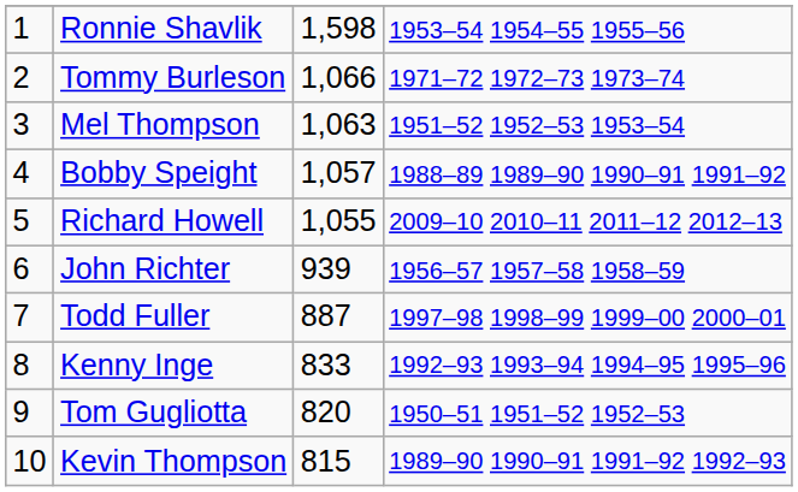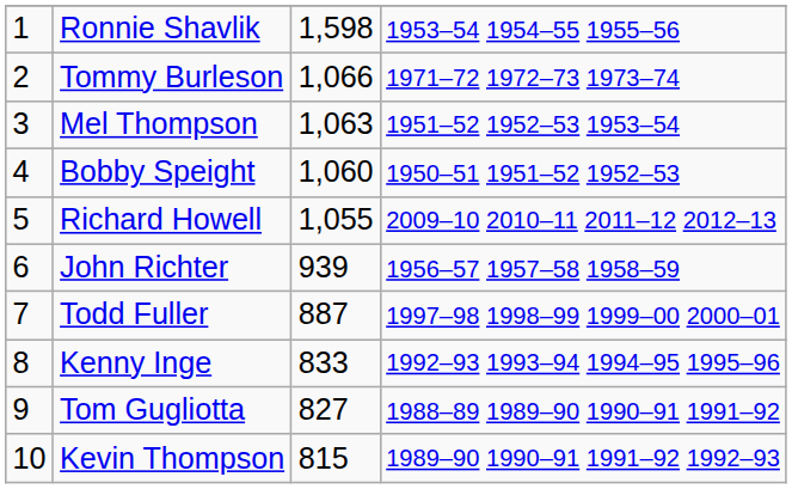 <table class="wikitable">
 <tr>
 </tr>
 <tr>
 <td>1</td>
 <td><a href='#'>Ronnie Shavlik</a></td>
 <td>1,598</td>
 <td style="font-size:80%;"><a href='#'>1953–54</a> <a href='#'>1954–55</a> <a href='#'>1955–56</a></td>
 </tr>
 <tr>
 <td>2</td>
 <td><a href='#'>Tommy Burleson</a></td>
 <td>1,066</td>
 <td style="font-size:80%;"><a href='#'>1971–72</a> <a href='#'>1972–73</a> <a href='#'>1973–74</a></td>
 </tr>
 <tr>
 <td>3</td>
 <td><a href='#'>Mel Thompson</a></td>
 <td>1,063</td>
 <td style="font-size:80%;"><a href='#'>1951–52</a> <a href='#'>1952–53</a> <a href='#'>1953–54</a></td>
 </tr>
 <tr>
 <td>4</td>
 <td><a href='#'>Bobby Speight</a></td>
-<td>1,057</td>
-<td style="font-size:80%;"><a href='#'>1988–89</a> <a href='#'>1989–90</a> <a href='#'>1990–91</a> <a href='#'>1991–92</a></td>
+<td>1,060</td>
+<td style="font-size:80%;"><a href='#'>1950–51</a> <a href='#'>1951–52</a> <a href='#'>1952–53</a></td>
 </tr>
 <tr>
 <td>5</td>
 <td><a href='#'>Richard Howell</a></td>
 <td>1,055</td>
 <td style="font-size:80%;"><a href='#'>2009–10</a> <a href='#'>2010–11</a> <a href='#'>2011–12</a> <a href='#'>2012–13</a></td>
 </tr>
 <tr>
 <td>6</td>
 <td><a href='#'>John Richter</a></td>
 <td>939</td>
 <td style="font-size:80%;"><a href='#'>1956–57</a> <a href='#'>1957–58</a> <a href='#'>1958–59</a></td>
 </tr>
 <tr>
 <td>7</td>
 <td><a href='#'>Todd Fuller</a></td>
 <td>887</td>
 <td style="font-size:80%;"><a href='#'>1997–98</a> <a href='#'>1998–99</a> <a href='#'>1999–00</a> <a href='#'>2000–01</a></td>
 </tr>
 <tr>
 <td>8</td>
 <td><a href='#'>Kenny Inge</a></td>
 <td>833</td>
 <td style="font-size:80%;"><a href='#'>1992–93</a> <a href='#'>1993–94</a> <a href='#'>1994–95</a> <a href='#'>1995–96</a></td>
 </tr>
 <tr>
 <td>9</td>
 <td><a href='#'>Tom Gugliotta</a></td>
-<td>820</td>
-<td style="font-size:80%;"><a href='#'>1950–51</a> <a href='#'>1951–52</a> <a href='#'>1952–53</a></td>
+<td>827</td>
+<td style="font-size:80%;"><a href='#'>1988–89</a> <a href='#'>1989–90</a> <a href='#'>1990–91</a> <a href='#'>1991–92</a></td>
 </tr>
 <tr>
 <td>10</td>
 <td><a href='#'>Kevin Thompson</a></td>
 <td>815</td>
 <td style="font-size:80%;"><a href='#'>1989–90</a> <a href='#'>1990–91</a> <a href='#'>1991–92</a> <a href='#'>1992–93</a></td>
 </tr>
 </table>
